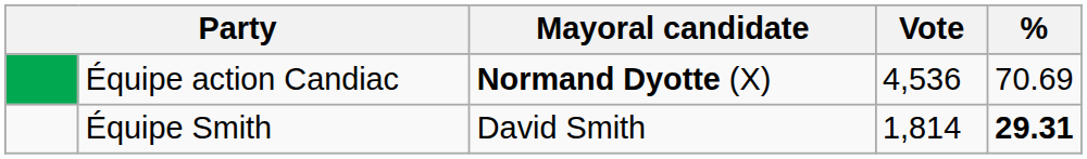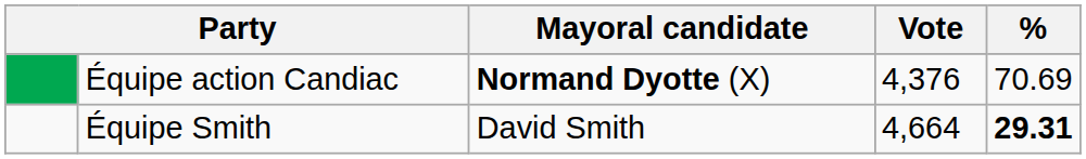 <table class="wikitable">
 <tr>
 <th bgcolor="#DDDDFF" width="230px" colspan="2">Party</th>
 <th bgcolor="#DDDDFF" width="200px">Mayoral candidate</th>
 <th bgcolor="#DDDDFF" width="50px">Vote</th>
 <th bgcolor="#DDDDFF" width="30px">%</th>
 </tr>
 <tr>
 <td bgcolor=#00A850 width="30px"> </td>
 <td>Équipe action Candiac</td>
 <td><strong>Normand Dyotte</strong> (X)</td>
-<td>4,536</td>
+<td>4,376</td>
 <td>70.69</td>
 </tr>
 <tr>
 <td> </td>
 <td>Équipe Smith</td>
 <td>David Smith</td>
-<td>1,814</td>
+<td>4,664</td>
 <td><strong>29.31</strong></td>
 </tr>
 </table>
